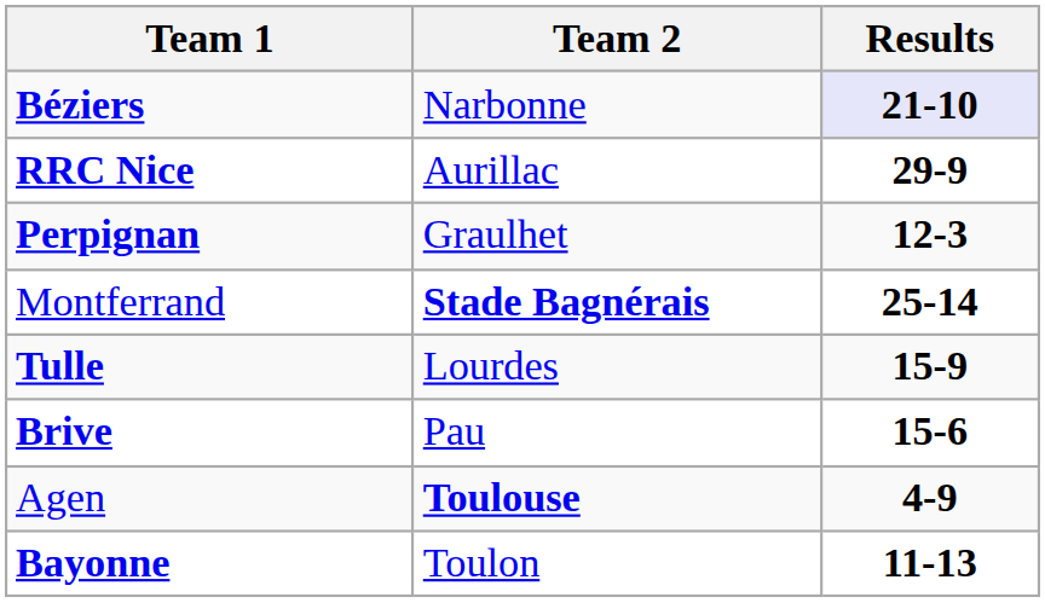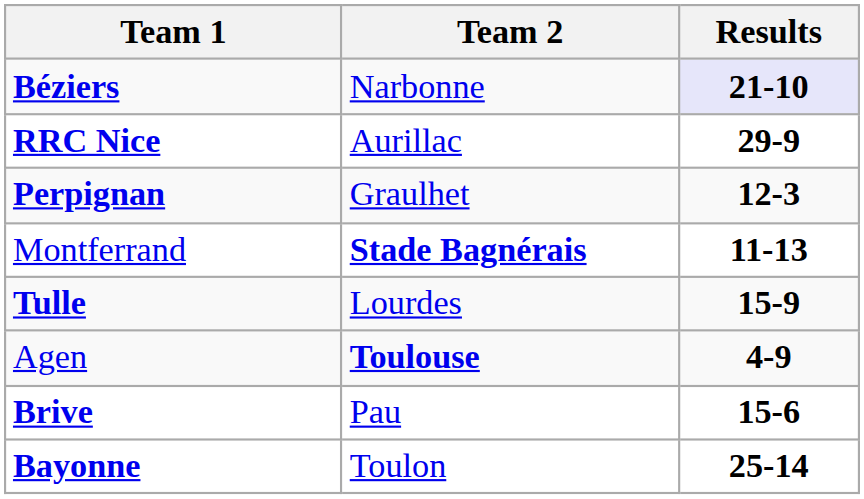 <table class="wikitable" width=400>
 <tr>
 <th>Team 1</th>
 <th>Team 2</th>
 <th>Results</th>
 </tr>
 <tr>
 <td width=150><strong><a href='#'>Béziers</a></strong></td>
 <td width=150><a href='#'>Narbonne</a></td>
 <td align="center" style="background: lavender;"><strong>21-10</strong></td>
 </tr>
 <tr bgcolor="white">
 <td><strong><a href='#'>RRC Nice</a></strong></td>
 <td><a href='#'>Aurillac</a></td>
 <td align="center"><strong>29-9</strong></td>
 </tr>
 <tr>
 <td><strong><a href='#'>Perpignan</a></strong></td>
 <td><a href='#'>Graulhet</a></td>
 <td align="center"><strong>12-3</strong></td>
 </tr>
 <tr bgcolor="white">
 <td><a href='#'>Montferrand</a></td>
 <td><strong><a href='#'>Stade Bagnérais</a></strong></td>
-<td align="center"><strong>25-14</strong></td>
+<td align="center"><strong>11-13</strong></td>
 </tr>
 <tr>
 <td><strong><a href='#'>Tulle</a></strong></td>
 <td><a href='#'>Lourdes</a></td>
 <td align="center"><strong>15-9</strong></td>
-</tr>
-<tr bgcolor="white">
-<td><strong><a href='#'>Brive</a></strong></td>
-<td><a href='#'>Pau</a></td>
-<td align="center"><strong>15-6</strong></td>
 </tr>
 <tr>
 <td><a href='#'>Agen</a></td>
 <td><strong><a href='#'>Toulouse</a></strong></td>
 <td align="center"><strong>4-9</strong></td>
 </tr>
 <tr bgcolor="white">
+<td><strong><a href='#'>Brive</a></strong></td>
+<td><a href='#'>Pau</a></td>
+<td align="center"><strong>15-6</strong></td>
+</tr>
+<tr bgcolor="white">
 <td><strong><a href='#'>Bayonne</a></strong></td>
 <td><a href='#'>Toulon</a></td>
-<td align="center"><strong>11-13</strong></td>
+<td align="center"><strong>25-14</strong></td>
 </tr>
 </table>
